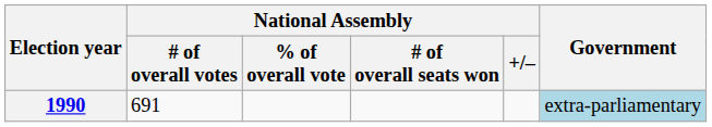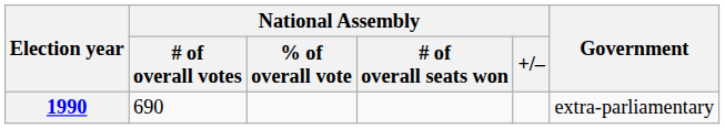 <table class=wikitable>
 <tr>
 <th rowspan=2>Election year</th>
 <th colspan=4>National Assembly</th>
 <th rowspan=2>Government</th>
 </tr>
 <tr>
 <th># of<br>overall votes</th>
 <th>% of<br>overall vote</th>
 <th># of<br>overall seats won</th>
 <th>+/–</th>
 </tr>
 <tr>
 <th><a href='#'>1990</a></th>
-<td>691</td>
+<td>690</td>
 <td></td>
 <td></td>
 <td></td>
-<td style="background: lightblue;">extra-parliamentary</td>
+<td>extra-parliamentary</td>
 </tr>
 </table>
